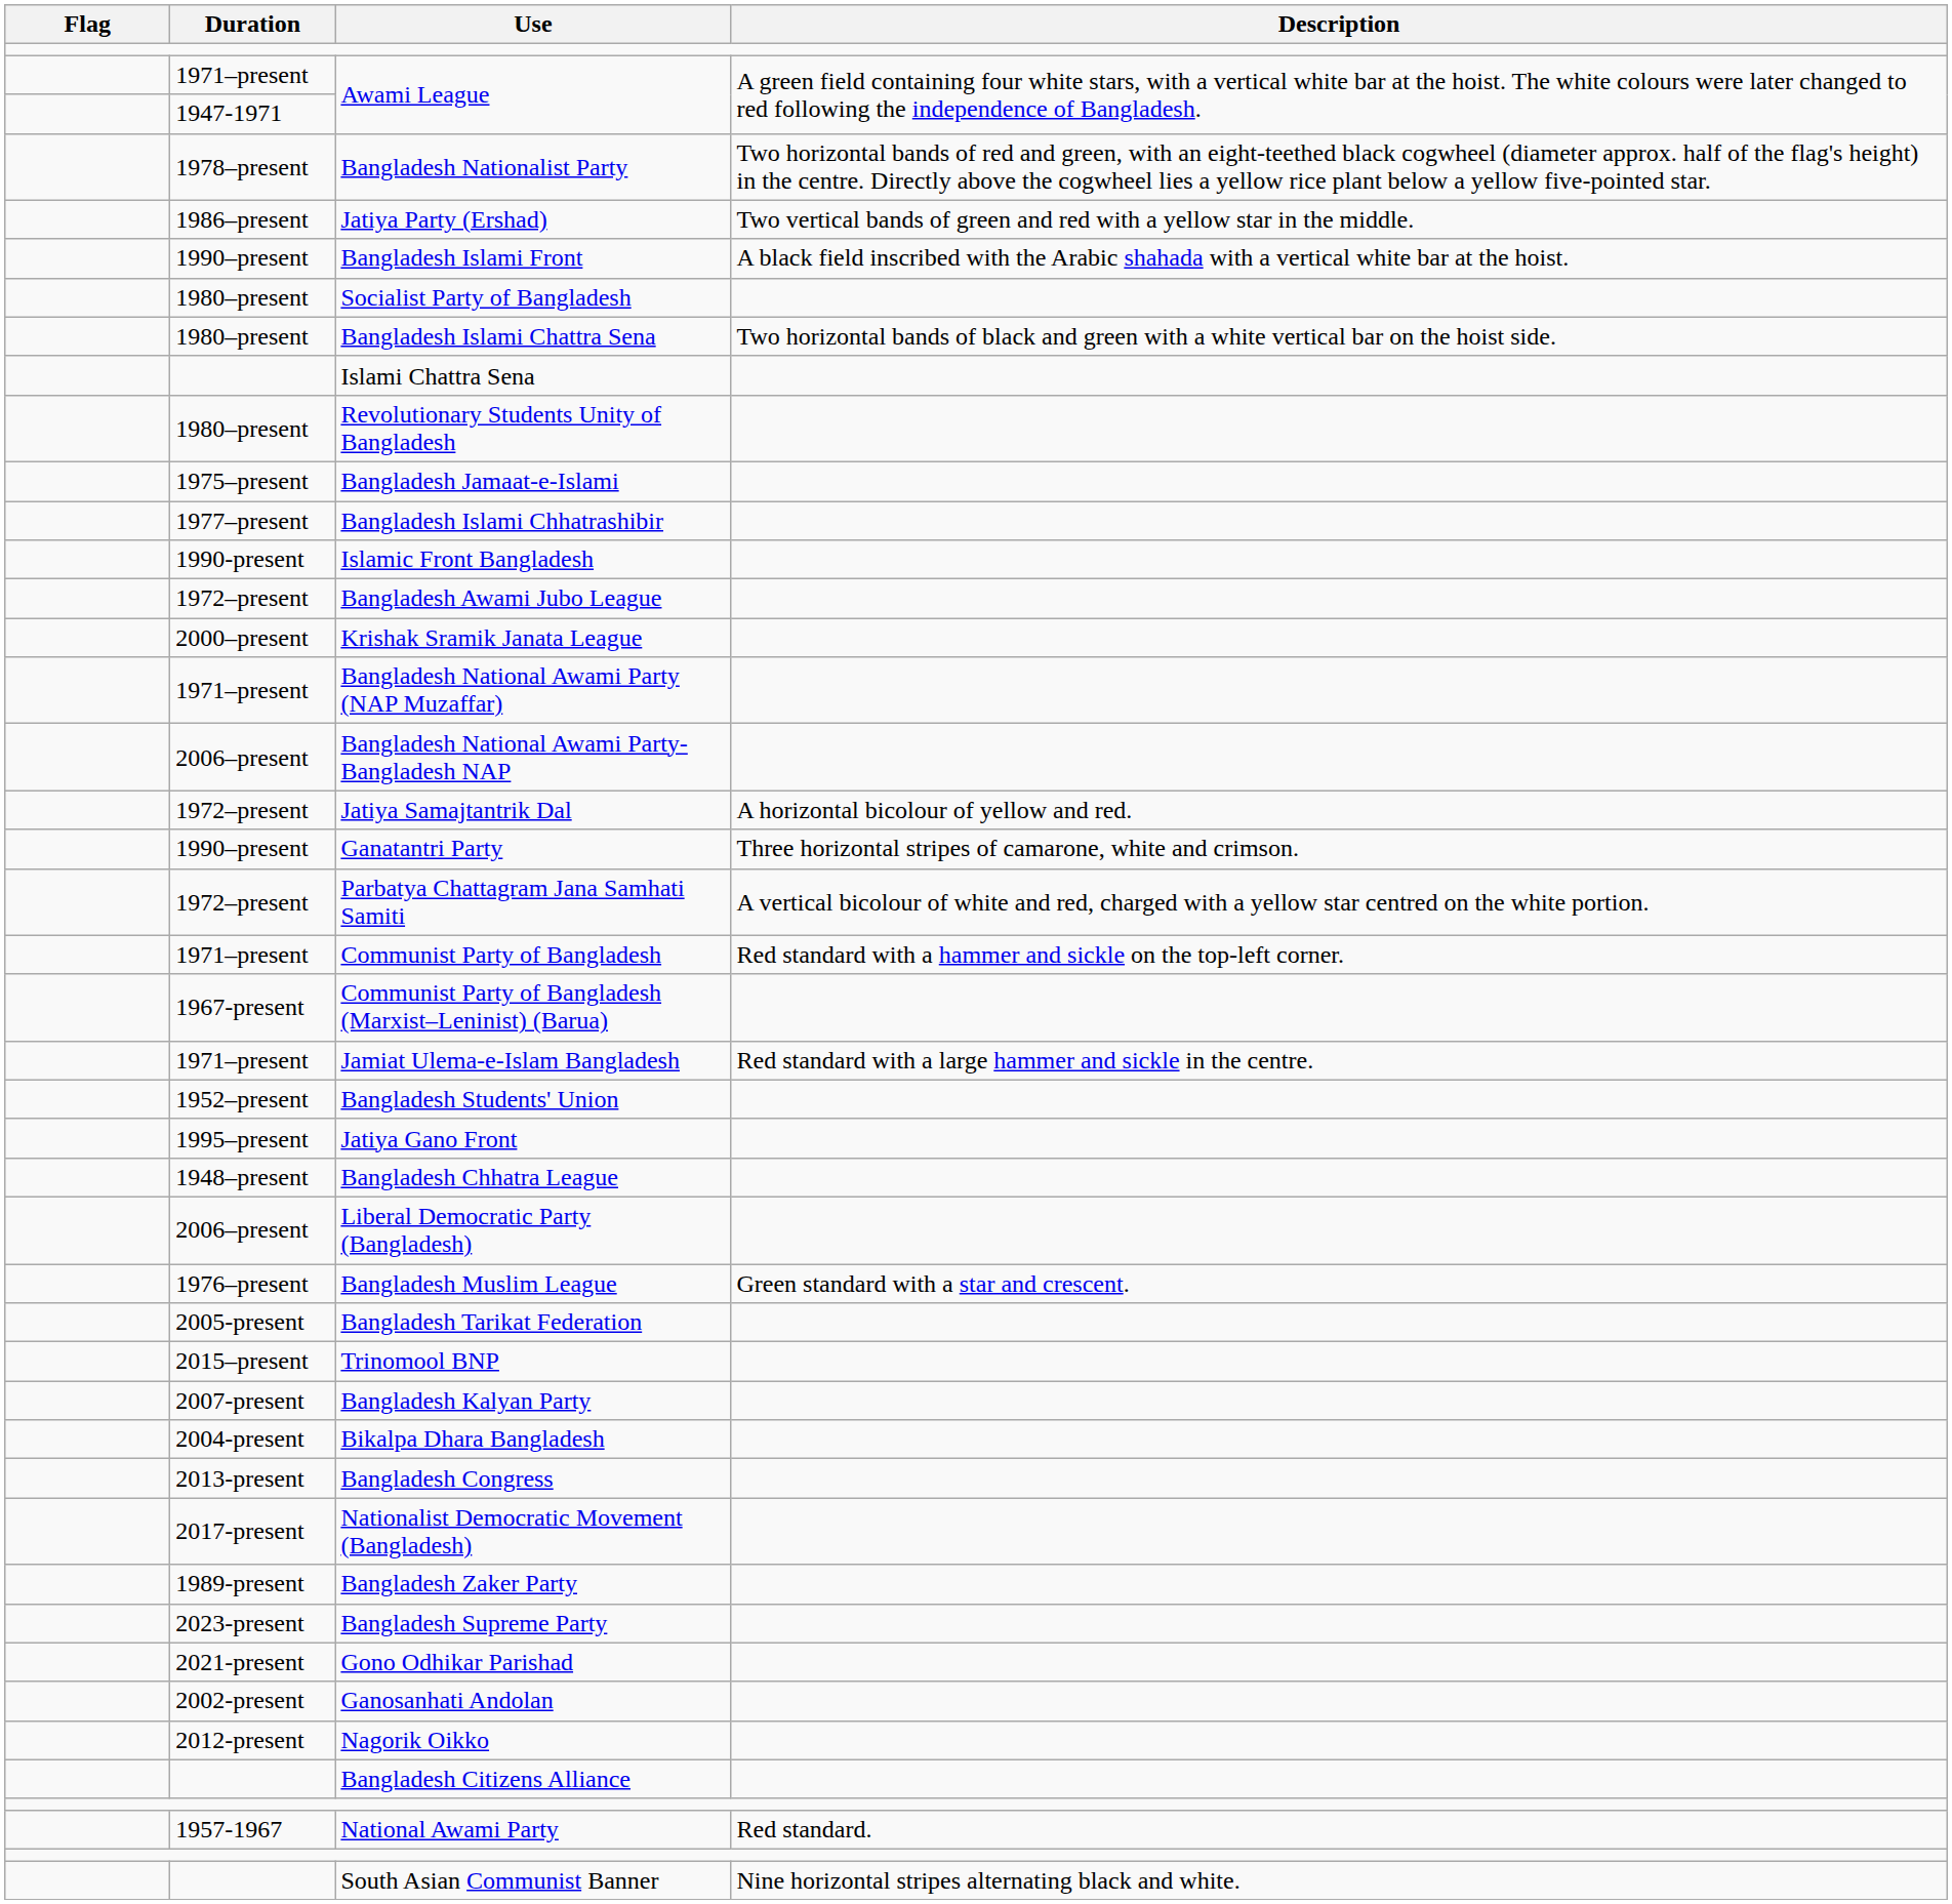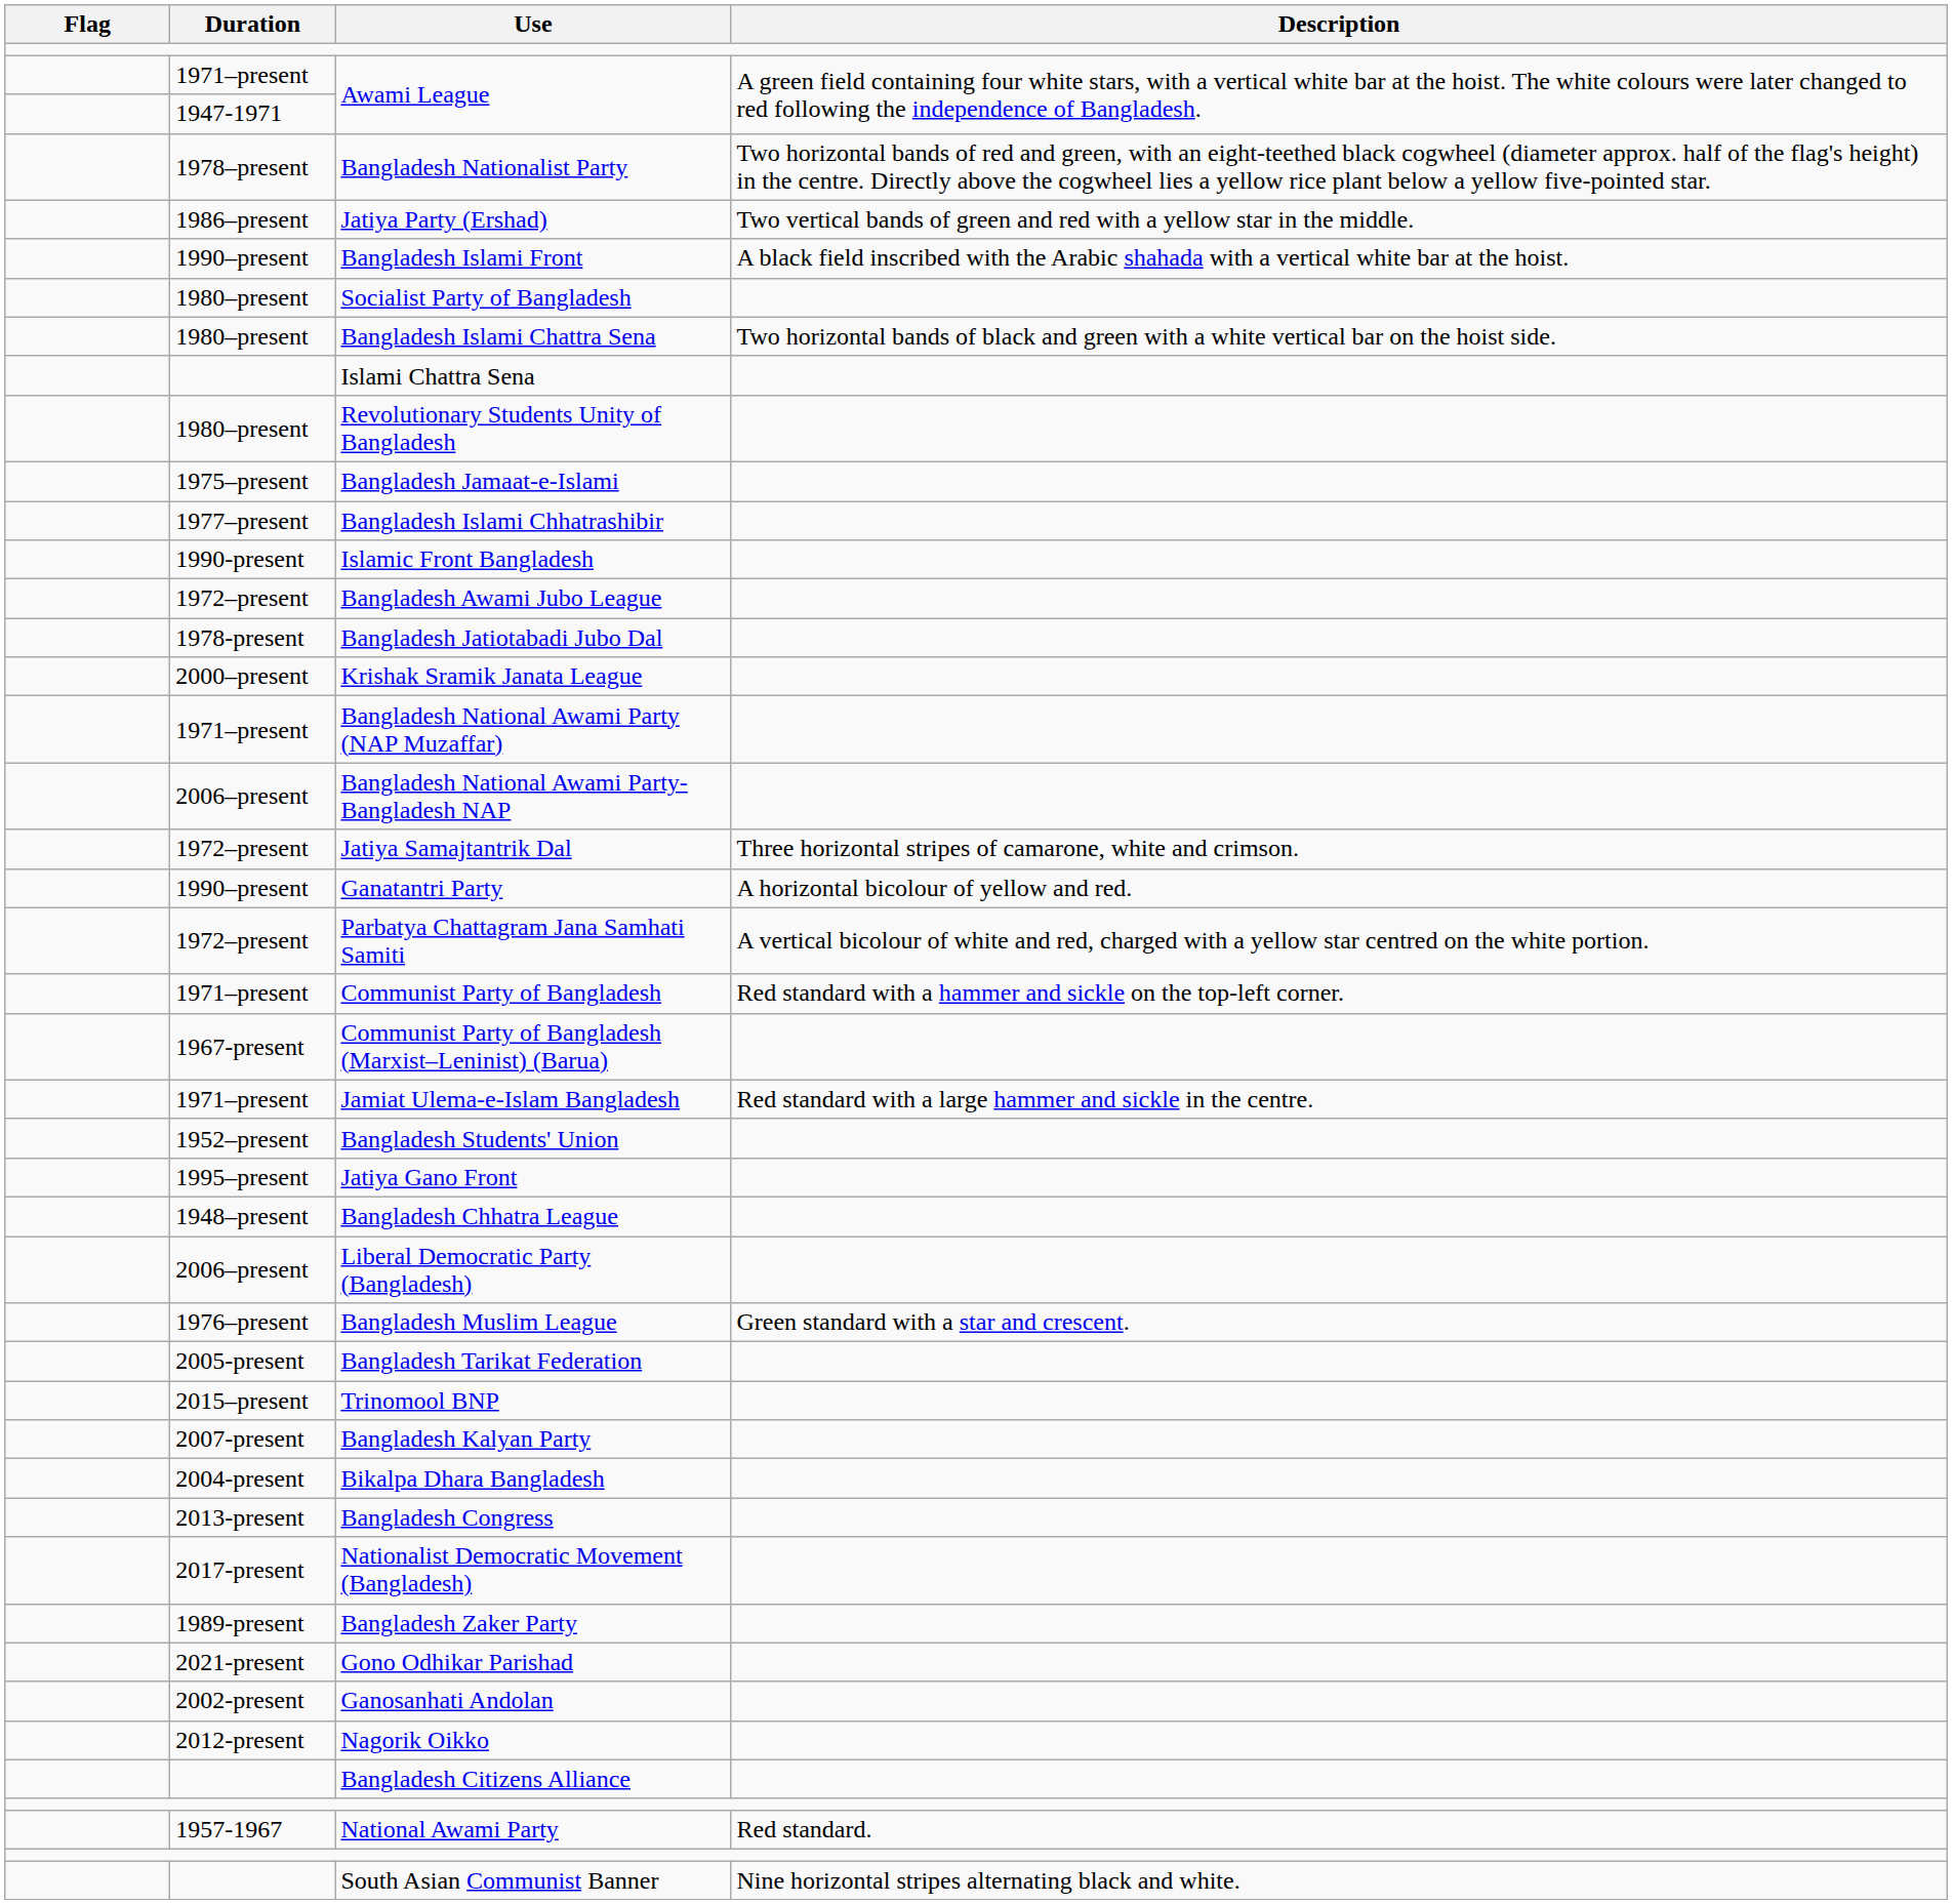 <table class="wikitable" width="100%">
 <tr>
 <th style="width:100px;">Flag</th>
 <th style="width:100px;">Duration</th>
 <th style="width:250px;">Use</th>
 <th style="min-width:250px">Description</th>
 </tr>
 <tr>
 <td colspan="4"></td>
 </tr>
 <tr>
 <td></td>
 <td>1971–present</td>
 <td rowspan="2"><a href='#'>Awami League</a></td>
 <td rowspan="2">A green field containing four white stars, with a vertical white bar at the hoist. The white colours were later changed to red following the <a href='#'>independence of Bangladesh</a>.</td>
 </tr>
 <tr>
 <td></td>
 <td>1947-1971</td>
 </tr>
 <tr>
 <td></td>
 <td>1978–present</td>
 <td><a href='#'>Bangladesh Nationalist Party</a></td>
 <td>Two horizontal bands of red and green, with an eight-teethed black cogwheel (diameter approx. half of the flag's height) in the centre. Directly above the cogwheel lies a yellow rice plant below a yellow five-pointed star.</td>
 </tr>
 <tr>
 <td></td>
 <td>1986–present</td>
 <td><a href='#'>Jatiya Party (Ershad)</a></td>
 <td>Two vertical bands of green and red with a yellow star in the middle.</td>
 </tr>
 <tr>
 <td></td>
 <td>1990–present</td>
 <td><a href='#'>Bangladesh Islami Front</a></td>
 <td>A black field inscribed with the Arabic <a href='#'>shahada</a> with a vertical white bar at the hoist.</td>
 </tr>
 <tr>
 <td></td>
 <td>1980–present</td>
 <td><a href='#'>Socialist Party of Bangladesh</a></td>
 <td></td>
 </tr>
 <tr>
 <td></td>
 <td>1980–present</td>
 <td><a href='#'>Bangladesh Islami Chattra Sena</a></td>
 <td>Two horizontal bands of black and green with a white vertical bar on the hoist side.</td>
 </tr>
 <tr>
 <td></td>
 <td></td>
 <td>Islami Chattra Sena</td>
 <td></td>
 </tr>
 <tr>
 <td></td>
 <td>1980–present</td>
 <td><a href='#'>Revolutionary Students Unity of Bangladesh</a></td>
 <td></td>
 </tr>
 <tr>
 <td></td>
 <td>1975–present</td>
 <td><a href='#'>Bangladesh Jamaat-e-Islami</a></td>
 <td></td>
 </tr>
 <tr>
 <td></td>
 <td>1977–present</td>
 <td><a href='#'>Bangladesh Islami Chhatrashibir</a></td>
 <td></td>
 </tr>
 <tr>
 <td></td>
 <td>1990-present</td>
 <td><a href='#'>Islamic Front Bangladesh</a></td>
 <td></td>
 </tr>
 <tr>
 <td></td>
 <td>1972–present</td>
 <td><a href='#'>Bangladesh Awami Jubo League</a></td>
 <td></td>
 </tr>
 <tr>
 <td></td>
+<td>1978-present</td>
+<td><a href='#'>Bangladesh Jatiotabadi Jubo Dal</a></td>
+<td></td>
+</tr>
+<tr>
+<td></td>
 <td>2000–present</td>
 <td><a href='#'>Krishak Sramik Janata League</a></td>
 <td></td>
 </tr>
 <tr>
 <td></td>
 <td>1971–present</td>
 <td><a href='#'>Bangladesh National Awami Party (NAP Muzaffar)</a></td>
 <td></td>
 </tr>
 <tr>
 <td></td>
 <td>2006–present</td>
 <td><a href='#'>Bangladesh National Awami Party-Bangladesh NAP</a></td>
 <td></td>
 </tr>
 <tr>
 <td></td>
 <td>1972–present</td>
 <td><a href='#'>Jatiya Samajtantrik Dal</a></td>
-<td>A horizontal bicolour of yellow and red.</td>
+<td>Three horizontal stripes of camarone, white and crimson.</td>
 </tr>
 <tr>
 <td></td>
 <td>1990–present</td>
 <td><a href='#'>Ganatantri Party</a></td>
-<td>Three horizontal stripes of camarone, white and crimson.</td>
+<td>A horizontal bicolour of yellow and red.</td>
 </tr>
 <tr>
 <td></td>
 <td>1972–present</td>
 <td><a href='#'>Parbatya Chattagram Jana Samhati Samiti</a></td>
 <td>A vertical bicolour of white and red, charged with a yellow star centred on the white portion.</td>
 </tr>
 <tr>
 <td></td>
 <td>1971–present</td>
 <td><a href='#'>Communist Party of Bangladesh</a></td>
 <td>Red standard with a <a href='#'>hammer and sickle</a> on the top-left corner.</td>
 </tr>
 <tr>
 <td></td>
 <td>1967-present</td>
 <td><a href='#'>Communist Party of Bangladesh (Marxist–Leninist) (Barua)</a></td>
 <td></td>
 </tr>
 <tr>
 <td></td>
 <td>1971–present</td>
 <td><a href='#'>Jamiat Ulema-e-Islam Bangladesh</a></td>
 <td>Red standard with a large <a href='#'>hammer and sickle</a> in the centre.</td>
 </tr>
 <tr>
 <td></td>
 <td>1952–present</td>
 <td><a href='#'>Bangladesh Students' Union</a></td>
 <td></td>
 </tr>
 <tr>
 <td></td>
 <td>1995–present</td>
 <td><a href='#'>Jatiya Gano Front</a></td>
 <td></td>
 </tr>
 <tr>
 <td></td>
 <td>1948–present</td>
 <td><a href='#'>Bangladesh Chhatra League</a></td>
 <td></td>
 </tr>
 <tr>
 <td></td>
 <td>2006–present</td>
 <td><a href='#'>Liberal Democratic Party (Bangladesh)</a></td>
 <td></td>
 </tr>
 <tr>
 <td></td>
 <td>1976–present</td>
 <td><a href='#'>Bangladesh Muslim League</a></td>
 <td>Green standard with a <a href='#'>star and crescent</a>.</td>
 </tr>
 <tr>
 <td></td>
 <td>2005-present</td>
 <td><a href='#'>Bangladesh Tarikat Federation</a></td>
 <td></td>
 </tr>
 <tr>
 <td></td>
 <td>2015–present</td>
 <td><a href='#'>Trinomool BNP</a></td>
 <td></td>
 </tr>
 <tr>
 <td></td>
 <td>2007-present</td>
 <td><a href='#'>Bangladesh Kalyan Party</a></td>
 <td></td>
 </tr>
 <tr>
 <td></td>
 <td>2004-present</td>
 <td><a href='#'>Bikalpa Dhara Bangladesh</a></td>
 <td></td>
 </tr>
 <tr>
 <td></td>
 <td>2013-present</td>
 <td><a href='#'>Bangladesh Congress</a></td>
 <td></td>
 </tr>
 <tr>
 <td></td>
 <td>2017-present</td>
 <td><a href='#'>Nationalist Democratic Movement (Bangladesh)</a></td>
 <td></td>
 </tr>
 <tr>
 <td></td>
 <td>1989-present</td>
 <td><a href='#'>Bangladesh Zaker Party</a></td>
 <td></td>
 </tr>
 <tr>
 <td></td>
-<td>2023-present</td>
-<td><a href='#'>Bangladesh Supreme Party</a></td>
-<td></td>
-</tr>
-<tr>
-<td></td>
 <td>2021-present</td>
 <td><a href='#'>Gono Odhikar Parishad</a></td>
 <td></td>
 </tr>
 <tr>
 <td></td>
 <td>2002-present</td>
 <td><a href='#'>Ganosanhati Andolan</a></td>
 <td></td>
 </tr>
 <tr>
 <td></td>
 <td>2012-present</td>
 <td><a href='#'>Nagorik Oikko</a></td>
 <td></td>
 </tr>
 <tr>
 <td></td>
 <td></td>
 <td><a href='#'>Bangladesh Citizens Alliance</a></td>
 <td></td>
 </tr>
 <tr>
 <td colspan="4"></td>
 </tr>
 <tr>
 <td></td>
 <td>1957-1967</td>
 <td><a href='#'>National Awami Party</a></td>
 <td>Red standard.</td>
 </tr>
 <tr>
 <td colspan="4"></td>
 </tr>
 <tr>
 <td></td>
 <td></td>
 <td>South Asian <a href='#'>Communist</a> Banner</td>
 <td>Nine horizontal stripes alternating black and white.</td>
 </tr>
 <tr>
 </tr>
 </table>
